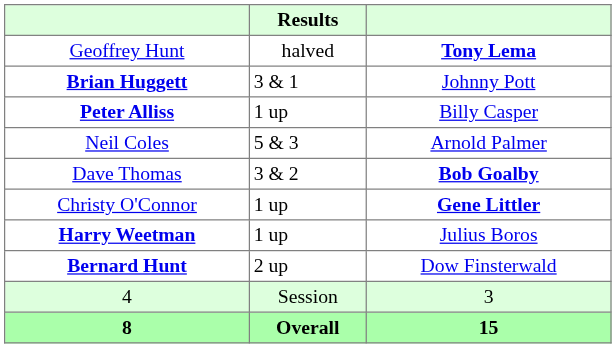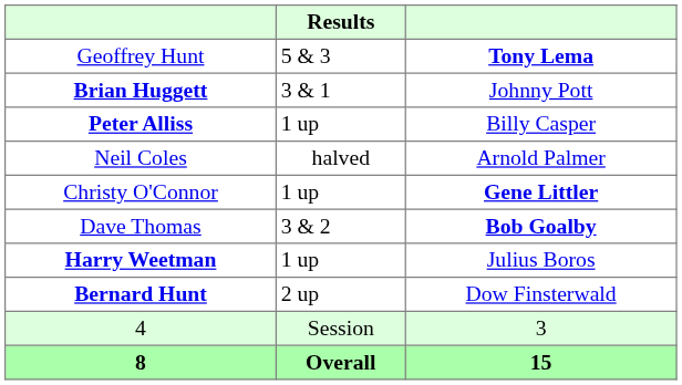 <table border="1" cellpadding="3" style="border-collapse: collapse; text-align:center;">
 <tr style="background:#dfd;">
 <th style="width:12em;"></th>
 <th style="width:5.5em;">Results</th>
 <th style="width:12em;"></th>
 </tr>
 <tr>
 <td><a href='#'>Geoffrey Hunt</a></td>
-<td>halved</td>
+<td align=left> 5 & 3</td>
 <td><strong><a href='#'>Tony Lema</a></strong></td>
 </tr>
 <tr>
 <td><strong><a href='#'>Brian Huggett</a></strong></td>
 <td align=left> 3 & 1</td>
 <td><a href='#'>Johnny Pott</a></td>
 </tr>
 <tr>
 <td><strong><a href='#'>Peter Alliss</a></strong></td>
 <td align=left> 1 up</td>
 <td><a href='#'>Billy Casper</a></td>
 </tr>
 <tr>
 <td><a href='#'>Neil Coles</a></td>
-<td align=left> 5 & 3</td>
+<td>halved</td>
 <td><a href='#'>Arnold Palmer</a></td>
+</tr>
+<tr>
+<td><a href='#'>Christy O'Connor</a></td>
+<td align=left> 1 up</td>
+<td><strong><a href='#'>Gene Littler</a></strong></td>
 </tr>
 <tr>
 <td><a href='#'>Dave Thomas</a></td>
 <td align=left> 3 & 2</td>
 <td><strong><a href='#'>Bob Goalby</a></strong></td>
-</tr>
-<tr>
-<td><a href='#'>Christy O'Connor</a></td>
-<td align=left> 1 up</td>
-<td><strong><a href='#'>Gene Littler</a></strong></td>
 </tr>
 <tr>
 <td><strong><a href='#'>Harry Weetman</a></strong></td>
 <td align=left> 1 up</td>
 <td><a href='#'>Julius Boros</a></td>
 </tr>
 <tr>
 <td><strong><a href='#'>Bernard Hunt</a></strong></td>
 <td align=left> 2 up</td>
 <td><a href='#'>Dow Finsterwald</a></td>
 </tr>
 <tr style="background:#dfd;">
 <td>4</td>
 <td>Session</td>
 <td>3</td>
 </tr>
 <tr style="background:#afa;">
 <th>8</th>
 <th>Overall</th>
 <th>15</th>
 </tr>
 </table>
